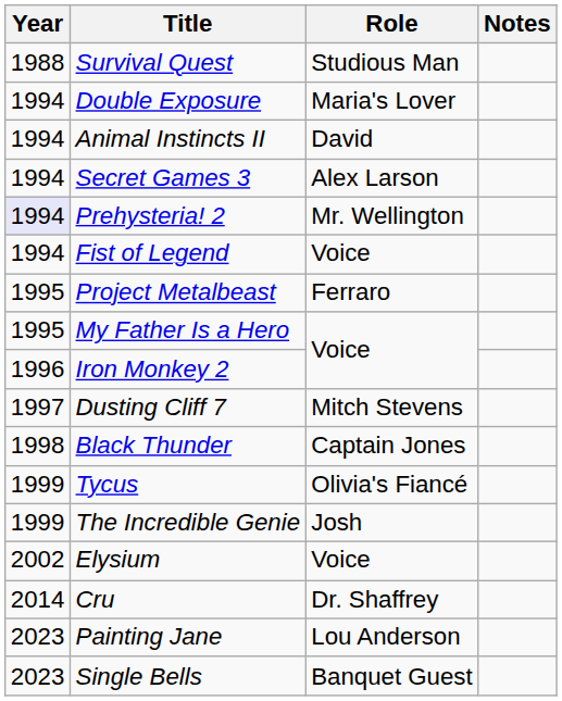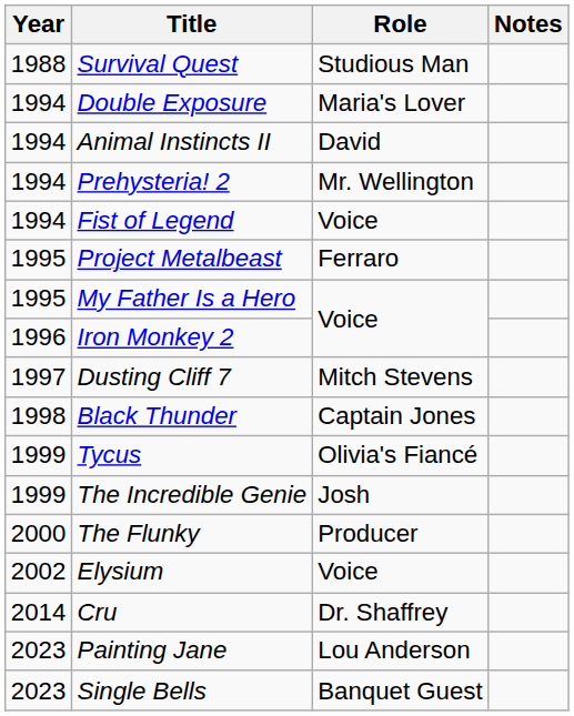 <table class="wikitable sortable">
 <tr>
 <th>Year</th>
 <th>Title</th>
 <th>Role</th>
 <th>Notes</th>
 </tr>
 <tr>
 <td>1988</td>
 <td><em><a href='#'>Survival Quest</a></em></td>
 <td>Studious Man</td>
 <td></td>
 </tr>
 <tr>
 <td>1994</td>
 <td><a href='#'><em>Double Exposure</em></a></td>
 <td>Maria's Lover</td>
 <td></td>
 </tr>
 <tr>
 <td>1994</td>
 <td><em>Animal Instincts II</em></td>
 <td>David</td>
 <td></td>
 </tr>
 <tr>
 <td>1994</td>
-<td><em><a href='#'>Secret Games 3</a></em></td>
-<td>Alex Larson</td>
-<td></td>
-</tr>
-<tr>
-<td style="background: lavender;">1994</td>
 <td><em><a href='#'>Prehysteria! 2</a></em></td>
 <td>Mr. Wellington</td>
 <td></td>
 </tr>
 <tr>
 <td>1994</td>
 <td><em><a href='#'>Fist of Legend</a></em></td>
 <td>Voice</td>
 <td></td>
 </tr>
 <tr>
 <td>1995</td>
 <td><em><a href='#'>Project Metalbeast</a></em></td>
 <td>Ferraro</td>
 <td></td>
 </tr>
 <tr>
 <td>1995</td>
 <td><em><a href='#'>My Father Is a Hero</a></em></td>
 <td rowspan="2">Voice</td>
 <td></td>
 </tr>
 <tr>
 <td>1996</td>
 <td><em><a href='#'>Iron Monkey 2</a></em></td>
 <td></td>
 </tr>
 <tr>
 <td>1997</td>
 <td><em>Dusting Cliff 7</em></td>
 <td>Mitch Stevens</td>
 <td></td>
 </tr>
 <tr>
 <td>1998</td>
 <td><a href='#'><em>Black Thunder</em></a></td>
 <td>Captain Jones</td>
 <td></td>
 </tr>
 <tr>
 <td>1999</td>
 <td><em><a href='#'>Tycus</a></em></td>
 <td>Olivia's Fiancé</td>
 <td></td>
 </tr>
 <tr>
 <td>1999</td>
 <td><em>The Incredible Genie</em></td>
 <td>Josh</td>
 <td></td>
 </tr>
 <tr>
+<td>2000</td>
+<td><em>The Flunky</em></td>
+<td>Producer</td>
+<td></td>
+</tr>
+<tr>
 <td>2002</td>
 <td><em>Elysium</em></td>
 <td>Voice</td>
 <td></td>
 </tr>
 <tr>
 <td>2014</td>
 <td><em>Cru</em></td>
 <td>Dr. Shaffrey</td>
 <td></td>
 </tr>
 <tr>
 <td>2023</td>
 <td><em>Painting Jane</em></td>
 <td>Lou Anderson</td>
 <td></td>
 </tr>
 <tr>
 <td>2023</td>
 <td><em>Single Bells</em></td>
 <td>Banquet Guest</td>
 <td></td>
 </tr>
 </table>
